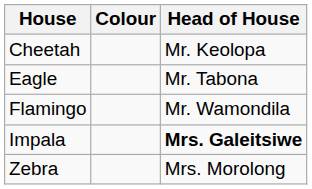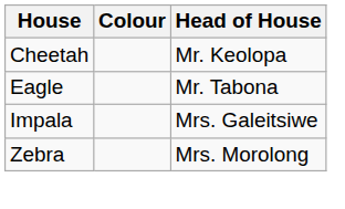 <table class="wikitable">
 <tr>
 <th>House</th>
 <th>Colour</th>
 <th>Head of House</th>
 </tr>
 <tr>
 <td>Cheetah</td>
 <td></td>
 <td>Mr. Keolopa</td>
 </tr>
 <tr>
 <td>Eagle</td>
 <td></td>
 <td>Mr. Tabona</td>
 </tr>
 <tr>
-<td>Flamingo</td>
-<td></td>
-<td>Mr. Wamondila</td>
-</tr>
-<tr>
 <td>Impala</td>
 <td></td>
-<td><strong>Mrs. Galeitsiwe</strong></td>
+<td>Mrs. Galeitsiwe</td>
 </tr>
 <tr>
 <td>Zebra</td>
 <td></td>
 <td>Mrs. Morolong</td>
 </tr>
 </table>
